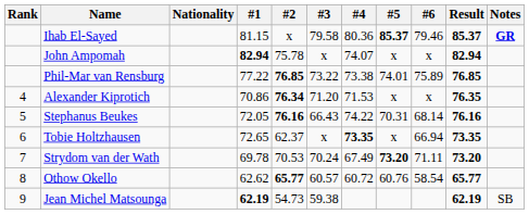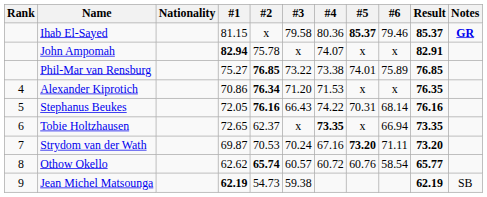 <table class="wikitable sortable" style="text-align:center">
 <tr>
 <th>Rank</th>
 <th>Name</th>
 <th>Nationality</th>
 <th>#1</th>
 <th>#2</th>
 <th>#3</th>
 <th>#4</th>
 <th>#5</th>
 <th>#6</th>
 <th>Result</th>
 <th>Notes</th>
 </tr>
 <tr>
 <td></td>
 <td align=left><a href='#'>Ihab El-Sayed</a></td>
 <td align=left></td>
 <td>81.15</td>
 <td>x</td>
 <td>79.58</td>
 <td>80.36</td>
 <td><strong>85.37</strong></td>
 <td>79.46</td>
 <td><strong>85.37</strong></td>
 <td><strong><a href='#'>GR</a></strong></td>
 </tr>
 <tr>
 <td></td>
 <td align=left><a href='#'>John Ampomah</a></td>
 <td align=left></td>
 <td><strong>82.94</strong></td>
 <td>75.78</td>
 <td>x</td>
 <td>74.07</td>
 <td>x</td>
 <td>x</td>
-<td><strong>82.94</strong></td>
+<td><strong>82.91</strong></td>
 <td></td>
 </tr>
 <tr>
 <td></td>
 <td align=left><a href='#'>Phil-Mar van Rensburg</a></td>
 <td align=left></td>
-<td>77.22</td>
+<td>75.27</td>
 <td><strong>76.85</strong></td>
 <td>73.22</td>
 <td>73.38</td>
 <td>74.01</td>
 <td>75.89</td>
 <td><strong>76.85</strong></td>
 <td></td>
 </tr>
 <tr>
 <td>4</td>
 <td align=left><a href='#'>Alexander Kiprotich</a></td>
 <td align=left></td>
 <td>70.86</td>
 <td><strong>76.34</strong></td>
 <td>71.20</td>
 <td>71.53</td>
 <td>x</td>
 <td>x</td>
 <td><strong>76.35</strong></td>
 <td></td>
 </tr>
 <tr>
 <td>5</td>
 <td align=left><a href='#'>Stephanus Beukes</a></td>
 <td align=left></td>
 <td>72.05</td>
 <td><strong>76.16</strong></td>
 <td>66.43</td>
 <td>74.22</td>
 <td>70.31</td>
 <td>68.14</td>
 <td><strong>76.16</strong></td>
 <td></td>
 </tr>
 <tr>
 <td>6</td>
 <td align=left><a href='#'>Tobie Holtzhausen</a></td>
 <td align=left></td>
 <td>72.65</td>
 <td>62.37</td>
 <td>x</td>
 <td><strong>73.35</strong></td>
 <td>x</td>
 <td>66.94</td>
 <td><strong>73.35</strong></td>
 <td></td>
 </tr>
 <tr>
 <td>7</td>
 <td align=left><a href='#'>Strydom van der Wath</a></td>
 <td align=left></td>
-<td>69.78</td>
+<td>69.87</td>
 <td>70.53</td>
 <td>70.24</td>
-<td>67.49</td>
+<td>67.16</td>
 <td><strong>73.20</strong></td>
 <td>71.11</td>
 <td><strong>73.20</strong></td>
 <td></td>
 </tr>
 <tr>
 <td>8</td>
 <td align=left><a href='#'>Othow Okello</a></td>
 <td align=left></td>
 <td>62.62</td>
-<td><strong>65.77</strong></td>
+<td><strong>65.74</strong></td>
 <td>60.57</td>
 <td>60.72</td>
 <td>60.76</td>
 <td>58.54</td>
 <td><strong>65.77</strong></td>
 <td></td>
 </tr>
 <tr>
 <td>9</td>
 <td align=left><a href='#'>Jean Michel Matsounga</a></td>
 <td align=left></td>
 <td><strong>62.19</strong></td>
 <td>54.73</td>
 <td>59.38</td>
 <td></td>
 <td></td>
 <td></td>
 <td><strong>62.19</strong></td>
 <td>SB</td>
 </tr>
 </table>
